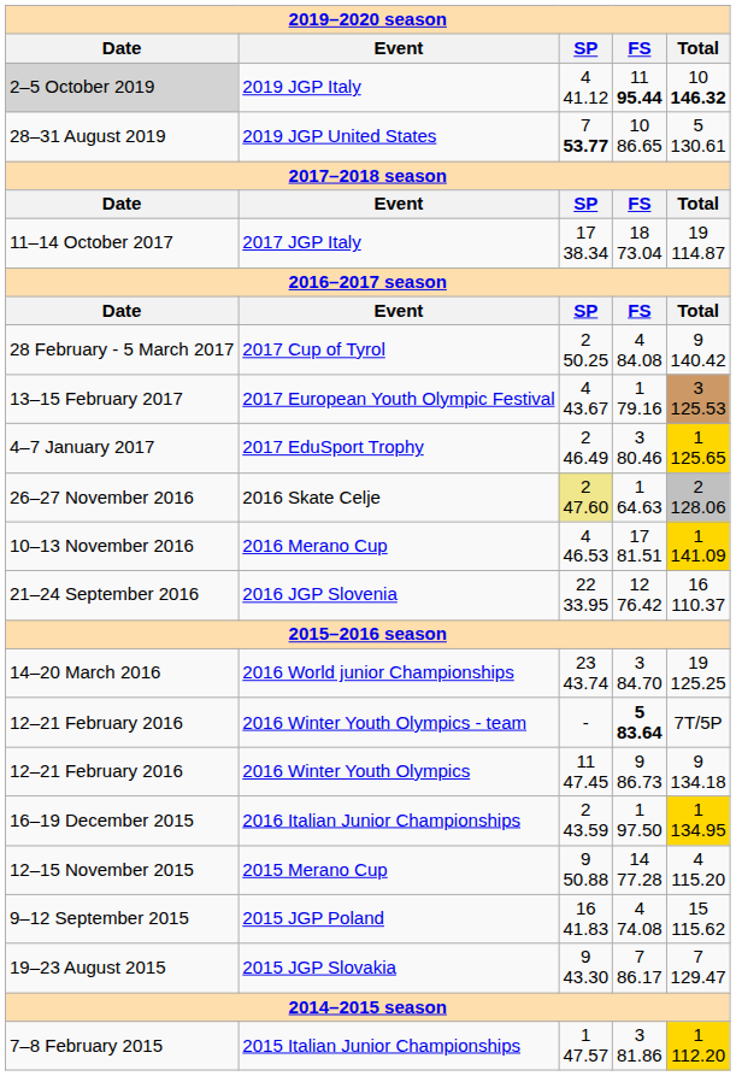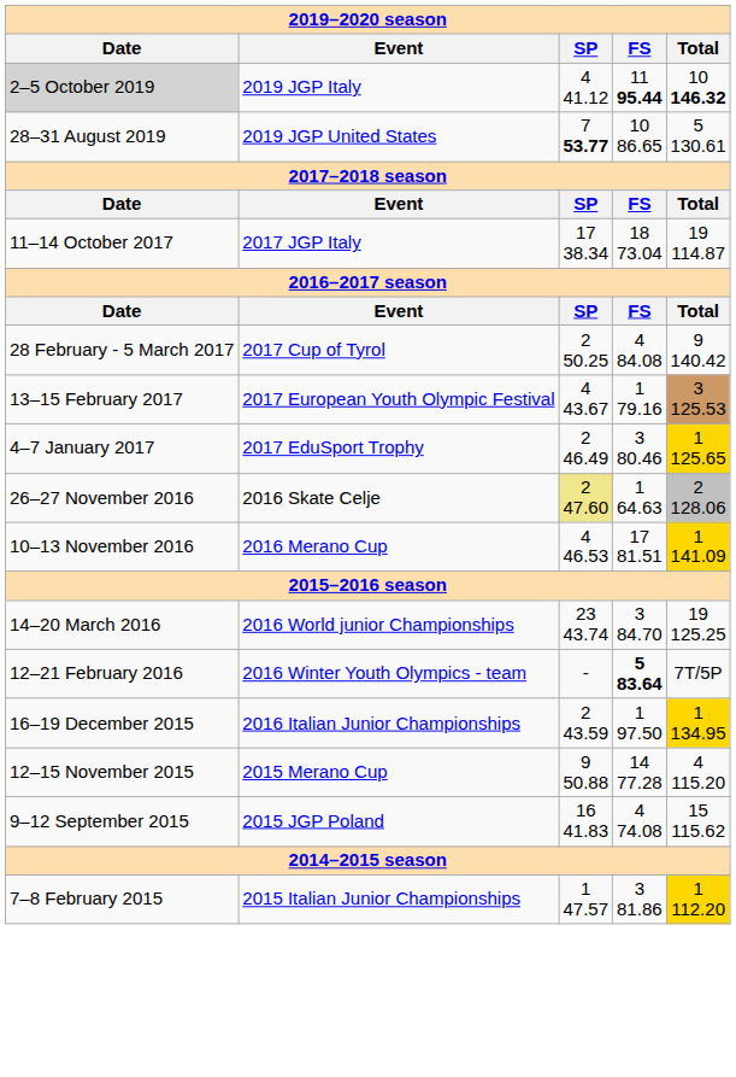 <table class="wikitable">
 <tr>
 <td style="background-color: #ffdead; " colspan=5 align=center><a href='#'><strong>2019–2020 season</strong></a></td>
 </tr>
 <tr>
 <th>Date</th>
 <th>Event</th>
 <th><a href='#'>SP</a></th>
 <th><a href='#'>FS</a></th>
 <th>Total</th>
 </tr>
 <tr>
 <td style="background: lightgrey;">2–5 October 2019</td>
 <td><a href='#'>2019 JGP Italy</a></td>
 <td align=center>4 <br> 41.12</td>
 <td align=center>11 <br> <strong>95.44</strong></td>
 <td align=center>10 <br> <strong>146.32</strong></td>
 </tr>
 <tr>
 <td>28–31 August 2019</td>
 <td><a href='#'>2019 JGP United States</a></td>
 <td align=center>7 <br> <strong>53.77</strong></td>
 <td align=center>10 <br> 86.65</td>
 <td align=center>5 <br> 130.61</td>
 </tr>
 <tr>
 <td style="background-color: #ffdead; " colspan=5 align=center><a href='#'><strong>2017–2018 season</strong></a></td>
 </tr>
 <tr>
 <th>Date</th>
 <th>Event</th>
 <th><a href='#'>SP</a></th>
 <th><a href='#'>FS</a></th>
 <th>Total</th>
 </tr>
 <tr>
 <td>11–14 October 2017</td>
 <td><a href='#'>2017 JGP Italy</a></td>
 <td align=center>17 <br> 38.34</td>
 <td align=center>18 <br> 73.04</td>
 <td align=center>19 <br> 114.87</td>
 </tr>
 <tr>
 <td style="background-color: #ffdead; " colspan=5 align=center><a href='#'><strong>2016–2017 season</strong></a></td>
 </tr>
 <tr>
 <th>Date</th>
 <th>Event</th>
 <th><a href='#'>SP</a></th>
 <th><a href='#'>FS</a></th>
 <th>Total</th>
 </tr>
 <tr>
 <td>28 February - 5 March 2017</td>
 <td><a href='#'>2017 Cup of Tyrol</a></td>
 <td align=center>2 <br> 50.25</td>
 <td align=center>4 <br> 84.08</td>
 <td align=center>9 <br> 140.42</td>
 </tr>
 <tr>
 <td>13–15 February 2017</td>
 <td><a href='#'>2017 European Youth Olympic Festival</a></td>
 <td align=center>4 <br> 43.67</td>
 <td align=center>1 <br> 79.16</td>
 <td align=center bgcolor=cc9966>3 <br> 125.53</td>
 </tr>
 <tr>
 <td>4–7 January 2017</td>
 <td><a href='#'>2017 EduSport Trophy</a></td>
 <td align=center>2 <br> 46.49</td>
 <td align=center>3 <br> 80.46</td>
 <td align=center bgcolor=gold>1 <br> 125.65</td>
 </tr>
 <tr>
 <td>26–27 November 2016</td>
 <td>2016 Skate Celje</td>
 <td align=center style="background: khaki;">2 <br> 47.60</td>
 <td align=center>1 <br> 64.63</td>
 <td align=center bgcolor=silver>2 <br> 128.06</td>
 </tr>
 <tr>
 <td>10–13 November 2016</td>
 <td><a href='#'>2016 Merano Cup</a></td>
 <td align=center>4 <br> 46.53</td>
 <td align=center>17 <br> 81.51</td>
 <td align=center bgcolor=gold>1 <br> 141.09</td>
 </tr>
 <tr>
-<td>21–24 September 2016</td>
-<td><a href='#'>2016 JGP Slovenia</a></td>
-<td align=center>22 <br> 33.95</td>
-<td align=center>12 <br> 76.42</td>
-<td align=center>16 <br> 110.37</td>
-</tr>
-<tr>
 <td style="background-color: #ffdead; " colspan=5 align=center><a href='#'><strong>2015–2016 season</strong></a></td>
 </tr>
 <tr>
 <td>14–20 March 2016</td>
 <td><a href='#'>2016 World junior Championships</a></td>
 <td align=center>23 <br> 43.74</td>
 <td align=center>3 <br> 84.70</td>
 <td align=center>19 <br> 125.25</td>
 </tr>
 <tr>
 <td>12–21 February 2016</td>
 <td><a href='#'>2016 Winter Youth Olympics - team</a></td>
 <td align=center>-</td>
 <td align=center><strong>5 <br> 83.64</strong></td>
 <td align=center>7T/5P</td>
-</tr>
-<tr>
-<td>12–21 February 2016</td>
-<td><a href='#'>2016 Winter Youth Olympics</a></td>
-<td align=center>11 <br> 47.45</td>
-<td align=center>9 <br> 86.73</td>
-<td align=center>9 <br> 134.18</td>
 </tr>
 <tr>
 <td>16–19 December 2015</td>
 <td><a href='#'>2016 Italian Junior Championships</a></td>
 <td align=center>2 <br> 43.59</td>
 <td align=center>1 <br> 97.50</td>
 <td align=center bgcolor=gold>1 <br> 134.95</td>
 </tr>
 <tr>
 <td>12–15 November 2015</td>
 <td><a href='#'>2015 Merano Cup</a></td>
 <td align=center>9 <br> 50.88</td>
 <td align=center>14 <br> 77.28</td>
 <td align=center>4 <br> 115.20</td>
 </tr>
 <tr>
 <td>9–12 September 2015</td>
 <td><a href='#'>2015 JGP Poland</a></td>
 <td align=center>16 <br> 41.83</td>
 <td align=center>4 <br> 74.08</td>
 <td align=center>15 <br> 115.62</td>
 </tr>
 <tr>
-<td>19–23 August 2015</td>
-<td><a href='#'>2015 JGP Slovakia</a></td>
-<td align=center>9 <br> 43.30</td>
-<td align=center>7 <br> 86.17</td>
-<td align=center>7 <br> 129.47</td>
-</tr>
-<tr>
 <td style="background-color: #ffdead; " colspan=5 align=center><a href='#'><strong>2014–2015 season</strong></a></td>
 </tr>
 <tr>
 <td>7–8 February 2015</td>
 <td><a href='#'>2015 Italian Junior Championships</a></td>
 <td align=center>1 <br> 47.57</td>
 <td align=center>3 <br> 81.86</td>
 <td align=center bgcolor=gold>1 <br> 112.20</td>
 </tr>
 </table>
